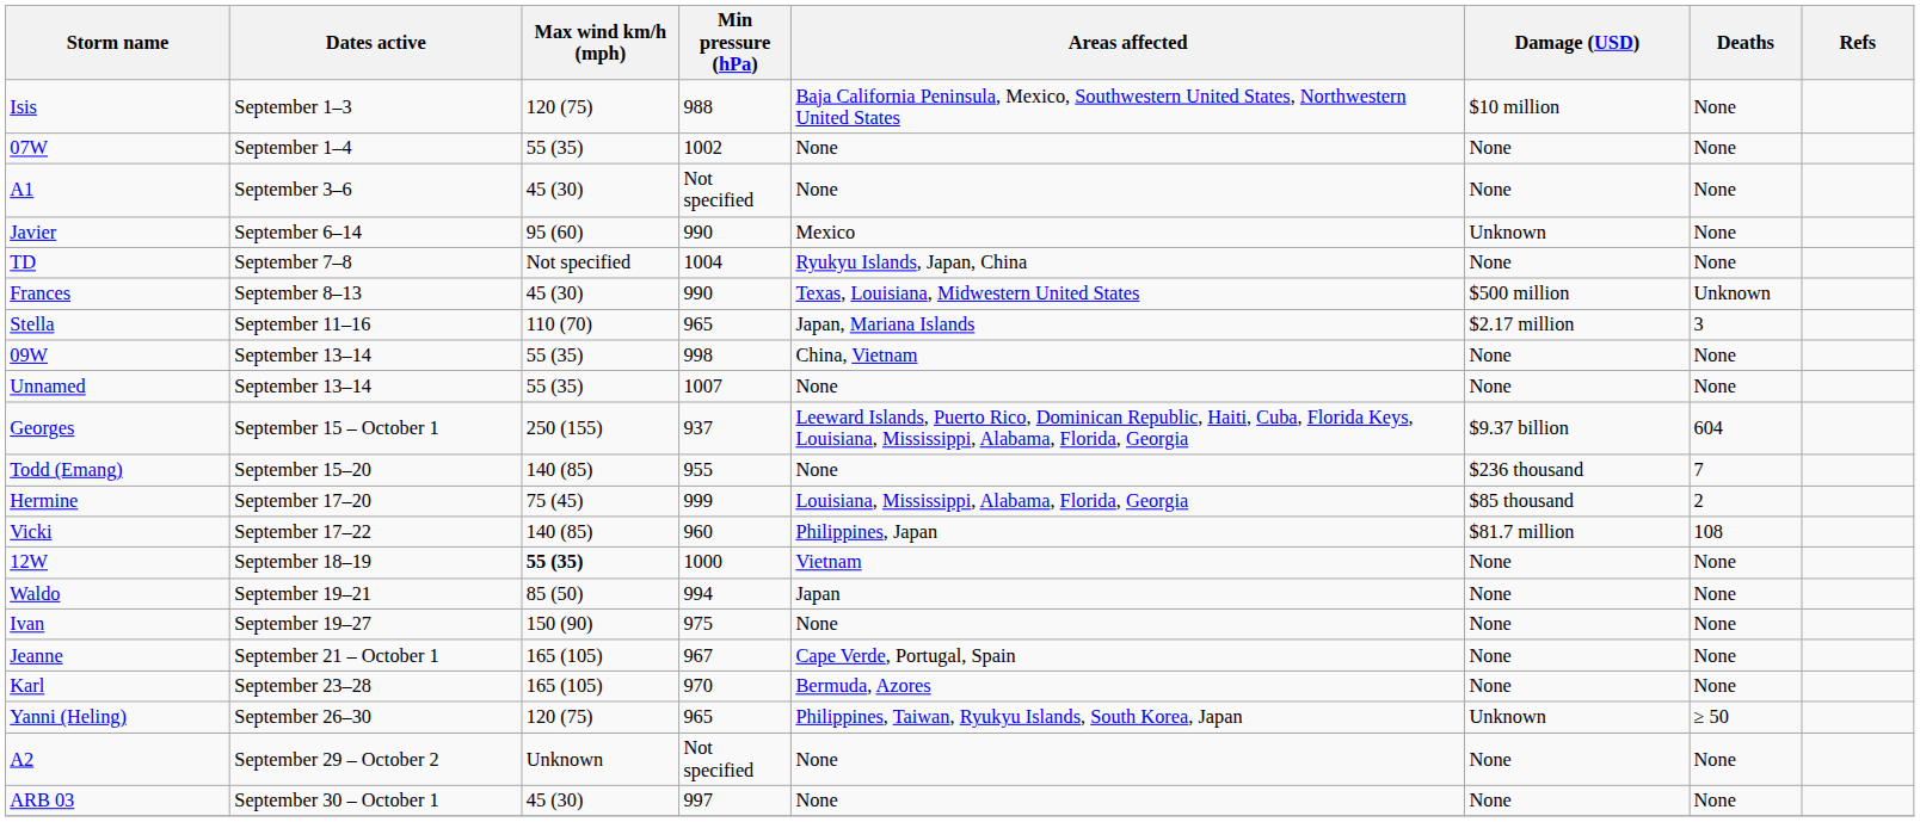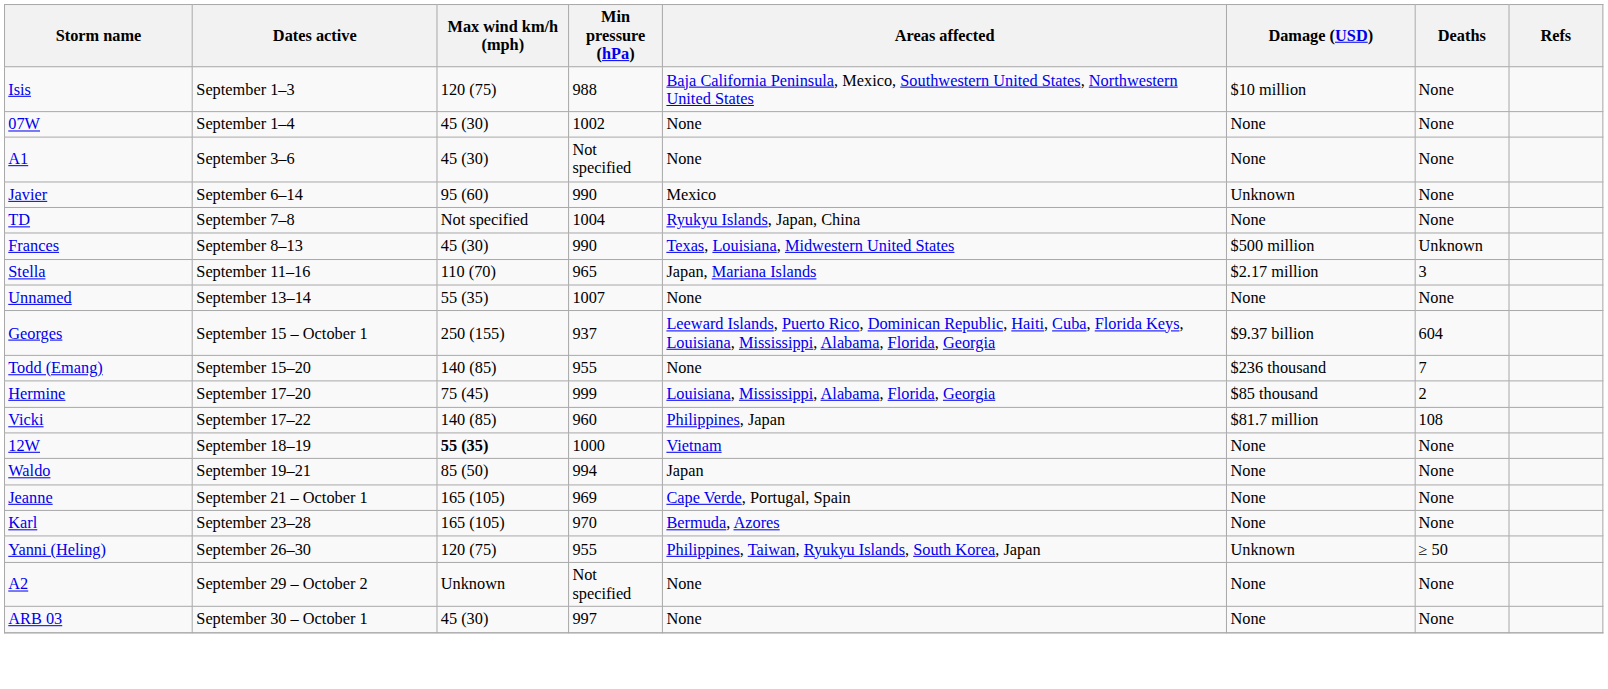 <table class="wikitable sortable">
 <tr>
 <th width="10%"><strong>Storm name</strong></th>
 <th width="13%"><strong>Dates active</strong></th>
 <th width="7%"><strong>Max wind km/h (mph)</strong></th>
 <th width="5%"><strong>Min pressure (<a href='#'>hPa</a>)</strong></th>
 <th width="30%" class="unsortable"><strong>Areas affected</strong></th>
 <th width="10%"><strong>Damage (<a href='#'>USD</a>)</strong></th>
 <th width="5%"><strong>Deaths</strong></th>
 <th width="5%" class="unsortable"><strong>Refs</strong></th>
 </tr>
 <tr>
 <td><a href='#'>Isis</a></td>
 <td>September 1–3</td>
 <td>120 (75)</td>
 <td>988</td>
 <td><a href='#'>Baja California Peninsula</a>, Mexico, <a href='#'>Southwestern United States</a>, <a href='#'>Northwestern United States</a></td>
 <td>$10 million</td>
 <td>None</td>
 <td></td>
 </tr>
 <tr>
 <td><a href='#'>07W</a></td>
 <td>September 1–4</td>
-<td>55 (35)</td>
+<td>45 (30)</td>
 <td>1002</td>
 <td>None</td>
 <td>None</td>
 <td>None</td>
 <td></td>
 </tr>
 <tr>
 <td><a href='#'>A1</a></td>
 <td>September 3–6</td>
 <td>45 (30)</td>
 <td>Not specified</td>
 <td>None</td>
 <td>None</td>
 <td>None</td>
 <td></td>
 </tr>
 <tr>
 <td><a href='#'>Javier</a></td>
 <td>September 6–14</td>
 <td>95 (60)</td>
 <td>990</td>
 <td>Mexico</td>
 <td>Unknown</td>
 <td>None</td>
 <td></td>
 </tr>
 <tr>
 <td><a href='#'>TD</a></td>
 <td>September 7–8</td>
 <td>Not specified</td>
 <td>1004</td>
 <td><a href='#'>Ryukyu Islands</a>, Japan, China</td>
 <td>None</td>
 <td>None</td>
 <td></td>
 </tr>
 <tr>
 <td><a href='#'>Frances</a></td>
 <td>September 8–13</td>
 <td>45 (30)</td>
 <td>990</td>
 <td><a href='#'>Texas</a>, <a href='#'>Louisiana</a>, <a href='#'>Midwestern United States</a></td>
 <td>$500 million</td>
 <td>Unknown</td>
 <td></td>
 </tr>
 <tr>
 <td><a href='#'>Stella</a></td>
 <td>September 11–16</td>
 <td>110 (70)</td>
 <td>965</td>
 <td>Japan, <a href='#'>Mariana Islands</a></td>
 <td>$2.17 million</td>
 <td>3</td>
-<td></td>
-</tr>
-<tr>
-<td><a href='#'>09W</a></td>
-<td>September 13–14</td>
-<td>55 (35)</td>
-<td>998</td>
-<td>China, <a href='#'>Vietnam</a></td>
-<td>None</td>
-<td>None</td>
 <td></td>
 </tr>
 <tr>
 <td><a href='#'>Unnamed</a></td>
 <td>September 13–14</td>
 <td>55 (35)</td>
 <td>1007</td>
 <td>None</td>
 <td>None</td>
 <td>None</td>
 <td></td>
 </tr>
 <tr>
 <td><a href='#'>Georges</a></td>
 <td>September 15 – October 1</td>
 <td>250 (155)</td>
 <td>937</td>
 <td><a href='#'>Leeward Islands</a>, <a href='#'>Puerto Rico</a>, <a href='#'>Dominican Republic</a>, <a href='#'>Haiti</a>, <a href='#'>Cuba</a>, <a href='#'>Florida Keys</a>, <a href='#'>Louisiana</a>, <a href='#'>Mississippi</a>, <a href='#'>Alabama</a>, <a href='#'>Florida</a>, <a href='#'>Georgia</a></td>
 <td>$9.37 billion</td>
 <td>604</td>
 <td></td>
 </tr>
 <tr>
 <td><a href='#'>Todd (Emang)</a></td>
 <td>September 15–20</td>
 <td>140 (85)</td>
 <td>955</td>
 <td>None</td>
 <td>$236 thousand</td>
 <td>7</td>
 <td></td>
 </tr>
 <tr>
 <td><a href='#'>Hermine</a></td>
 <td>September 17–20</td>
 <td>75 (45)</td>
 <td>999</td>
 <td><a href='#'>Louisiana</a>, <a href='#'>Mississippi</a>, <a href='#'>Alabama</a>, <a href='#'>Florida</a>, <a href='#'>Georgia</a></td>
 <td>$85 thousand</td>
 <td>2</td>
 <td></td>
 </tr>
 <tr>
 <td><a href='#'>Vicki</a></td>
 <td>September 17–22</td>
 <td>140 (85)</td>
 <td>960</td>
 <td><a href='#'>Philippines</a>, Japan</td>
 <td>$81.7 million</td>
 <td>108</td>
 <td></td>
 </tr>
 <tr>
 <td><a href='#'>12W</a></td>
 <td>September 18–19</td>
 <td><strong>55 (35)</strong></td>
 <td>1000</td>
 <td><a href='#'>Vietnam</a></td>
 <td>None</td>
 <td>None</td>
 <td></td>
 </tr>
 <tr>
 <td><a href='#'>Waldo</a></td>
 <td>September 19–21</td>
 <td>85 (50)</td>
 <td>994</td>
 <td>Japan</td>
 <td>None</td>
 <td>None</td>
 <td></td>
 </tr>
 <tr>
-<td><a href='#'>Ivan</a></td>
-<td>September 19–27</td>
-<td>150 (90)</td>
-<td>975</td>
-<td>None</td>
-<td>None</td>
-<td>None</td>
-<td></td>
-</tr>
-<tr>
 <td><a href='#'>Jeanne</a></td>
 <td>September 21 – October 1</td>
 <td>165 (105)</td>
-<td>967</td>
+<td>969</td>
 <td><a href='#'>Cape Verde</a>, Portugal, Spain</td>
 <td>None</td>
 <td>None</td>
 <td></td>
 </tr>
 <tr>
 <td><a href='#'>Karl</a></td>
 <td>September 23–28</td>
 <td>165 (105)</td>
 <td>970</td>
 <td><a href='#'>Bermuda</a>, <a href='#'>Azores</a></td>
 <td>None</td>
 <td>None</td>
 <td></td>
 </tr>
 <tr>
 <td><a href='#'>Yanni (Heling)</a></td>
 <td>September 26–30</td>
 <td>120 (75)</td>
-<td>965</td>
+<td>955</td>
 <td><a href='#'>Philippines</a>, <a href='#'>Taiwan</a>, <a href='#'>Ryukyu Islands</a>, <a href='#'>South Korea</a>, Japan</td>
 <td>Unknown</td>
 <td>≥ 50</td>
 <td></td>
 </tr>
 <tr>
 <td><a href='#'>A2</a></td>
 <td>September 29 – October 2</td>
 <td>Unknown</td>
 <td>Not specified</td>
 <td>None</td>
 <td>None</td>
 <td>None</td>
 <td></td>
 </tr>
 <tr>
 <td><a href='#'>ARB 03</a></td>
 <td>September 30 – October 1</td>
 <td>45 (30)</td>
 <td>997</td>
 <td>None</td>
 <td>None</td>
 <td>None</td>
 <td></td>
 </tr>
 <tr>
 </tr>
 </table>
